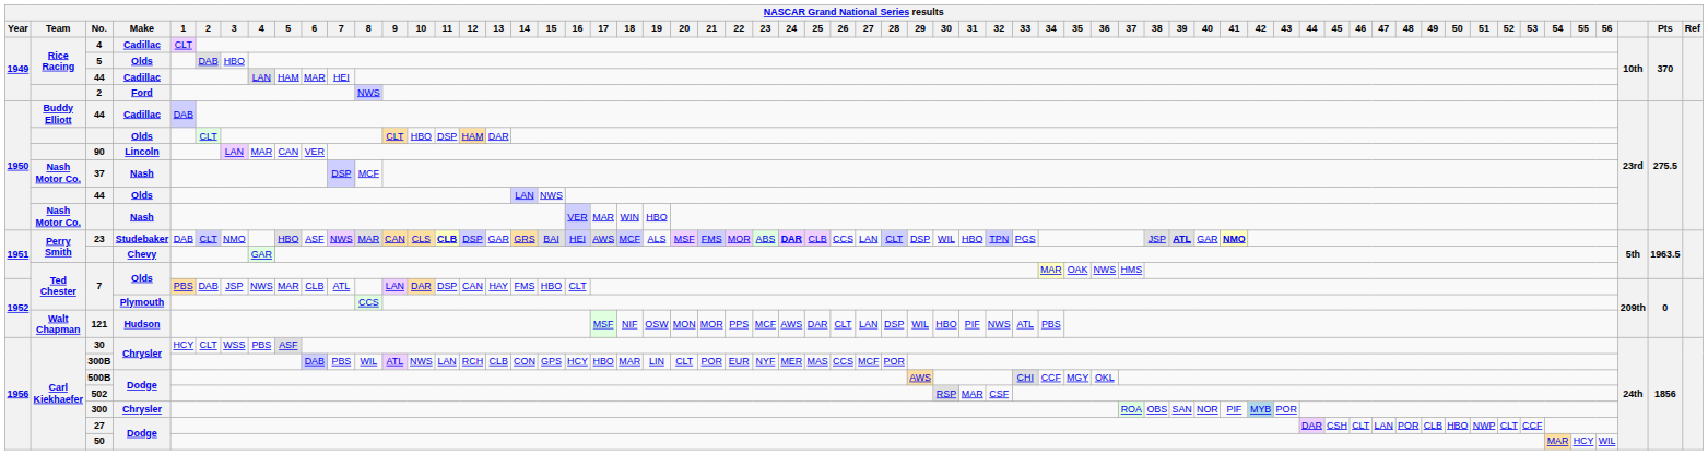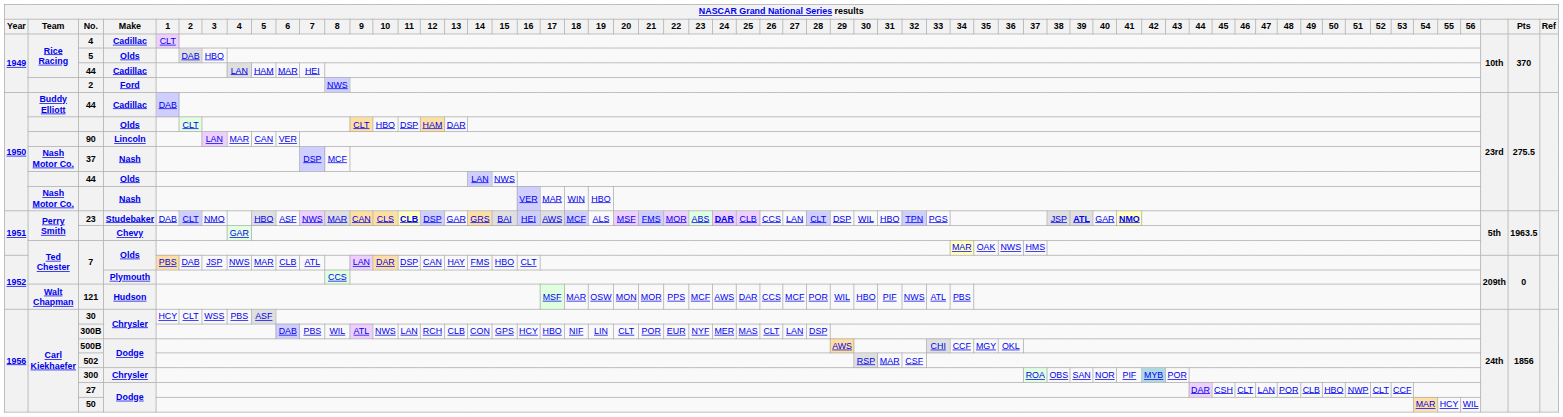 <table class="wikitable" style="text-align:center; font-size:75%">
 <tr>
 <th colspan="68"><a href='#'>NASCAR Grand National Series</a> results</th>
 </tr>
 <tr>
 <th>Year</th>
 <th>Team</th>
 <th>No.</th>
 <th>Make</th>
 <th>1</th>
 <th>2</th>
 <th>3</th>
 <th>4</th>
 <th>5</th>
 <th>6</th>
 <th>7</th>
 <th>8</th>
 <th>9</th>
 <th>10</th>
 <th>11</th>
 <th>12</th>
 <th>13</th>
 <th>14</th>
 <th>15</th>
 <th>16</th>
 <th>17</th>
 <th>18</th>
 <th>19</th>
 <th>20</th>
 <th>21</th>
 <th>22</th>
 <th>23</th>
 <th>24</th>
 <th>25</th>
 <th>26</th>
 <th>27</th>
 <th>28</th>
 <th>29</th>
 <th>30</th>
 <th>31</th>
 <th>32</th>
 <th>33</th>
 <th>34</th>
 <th>35</th>
 <th>36</th>
 <th>37</th>
 <th>38</th>
 <th>39</th>
 <th>40</th>
 <th>41</th>
 <th>42</th>
 <th>43</th>
 <th>44</th>
 <th>45</th>
 <th>46</th>
 <th>47</th>
 <th>48</th>
 <th>49</th>
 <th>50</th>
 <th>51</th>
 <th>52</th>
 <th>53</th>
 <th>54</th>
 <th>55</th>
 <th>56</th>
 <th></th>
 <th>Pts</th>
 <th>Ref</th>
 </tr>
 <tr>
 <th rowspan=4><a href='#'>1949</a></th>
 <th rowspan=3><a href='#'>Rice Racing</a></th>
 <th>4</th>
 <th><a href='#'>Cadillac</a></th>
 <td style="background:#EFCFFF;"><a href='#'>CLT</a><br></td>
 <td colspan=55></td>
 <th rowspan=4>10th</th>
 <th rowspan=4>370</th>
 <th rowspan=4></th>
 </tr>
 <tr>
 <th>5</th>
 <th><a href='#'>Olds</a></th>
 <td></td>
 <td style="background:#DFDFDF;"><a href='#'>DAB</a><br></td>
 <td><a href='#'>HBO</a></td>
 <td colspan=53></td>
 </tr>
 <tr>
 <th>44</th>
 <th><a href='#'>Cadillac</a></th>
 <td colspan=3></td>
 <td style="background:#DFDFDF;"><a href='#'>LAN</a><br></td>
 <td><a href='#'>HAM</a></td>
 <td><a href='#'>MAR</a></td>
 <td><a href='#'>HEI</a></td>
 <td colspan=49></td>
 </tr>
 <tr>
 <th></th>
 <th>2</th>
 <th><a href='#'>Ford</a></th>
 <td colspan=7></td>
 <td style="background:#CFCFFF;"><a href='#'>NWS</a><br></td>
 <td colspan=48></td>
 </tr>
 <tr>
 <th rowspan=6><a href='#'>1950</a></th>
 <th><a href='#'>Buddy Elliott</a></th>
 <th>44</th>
 <th><a href='#'>Cadillac</a></th>
 <td style="background:#CFCFFF;"><a href='#'>DAB</a><br></td>
 <td colspan=55></td>
 <th rowspan=6>23rd</th>
 <th rowspan=6>275.5</th>
 <th rowspan=6></th>
 </tr>
 <tr>
 <th></th>
 <th></th>
 <th><a href='#'>Olds</a></th>
 <td></td>
 <td style="background:#DFFFDF;"><a href='#'>CLT</a><br></td>
 <td colspan=6></td>
 <td style="background:#FFDF9F;"><a href='#'>CLT</a><br></td>
 <td><a href='#'>HBO</a></td>
 <td><a href='#'>DSP</a></td>
 <td style="background:#FFDF9F;"><a href='#'>HAM</a><br></td>
 <td><a href='#'>DAR</a></td>
 <td colspan=43></td>
 </tr>
 <tr>
 <th></th>
 <th>90</th>
 <th><a href='#'>Lincoln</a></th>
 <td colspan=2></td>
 <td style="background:#EFCFFF;"><a href='#'>LAN</a><br></td>
 <td><a href='#'>MAR</a></td>
 <td><a href='#'>CAN</a></td>
 <td><a href='#'>VER</a></td>
 <td colspan=50></td>
 </tr>
 <tr>
 <th><a href='#'>Nash Motor Co.</a></th>
 <th>37</th>
 <th><a href='#'>Nash</a></th>
 <td colspan=6></td>
 <td style="background:#CFCFFF;"><a href='#'>DSP</a><br></td>
 <td><a href='#'>MCF</a></td>
 <td colspan=48></td>
 </tr>
 <tr>
 <th></th>
 <th>44</th>
 <th><a href='#'>Olds</a></th>
 <td colspan=13></td>
 <td style="background:#CFCFFF;"><a href='#'>LAN</a><br></td>
 <td><a href='#'>NWS</a></td>
 <td colspan=41></td>
 </tr>
 <tr>
 <th><a href='#'>Nash Motor Co.</a></th>
 <th></th>
 <th><a href='#'>Nash</a></th>
 <td colspan=15></td>
 <td style="background:#CFCFFF;"><a href='#'>VER</a><br></td>
 <td><a href='#'>MAR</a></td>
 <td><a href='#'>WIN</a></td>
 <td><a href='#'>HBO</a></td>
 <td colspan=37></td>
 </tr>
 <tr>
 <th rowspan=3><a href='#'>1951</a></th>
 <th rowspan=2><a href='#'>Perry Smith</a></th>
 <th>23</th>
 <th><a href='#'>Studebaker</a></th>
 <td><a href='#'>DAB</a></td>
 <td style="background:#CFCFFF;"><a href='#'>CLT</a><br></td>
 <td><a href='#'>NMO</a></td>
 <td></td>
 <td style="background:#DFDFDF;"><a href='#'>HBO</a><br></td>
 <td><a href='#'>ASF</a></td>
 <td style="background:#EFCFFF;"><a href='#'>NWS</a><br></td>
 <td style="background:#DFDFDF;"><a href='#'>MAR</a><br></td>
 <td style="background:#FFDF9F;"><a href='#'>CAN</a><br></td>
 <td style="background:#FFDF9F;"><a href='#'>CLS</a><br></td>
 <td style="background:#FFFFBF;"><strong><a href='#'>CLB</a></strong><br></td>
 <td style="background:#CFCFFF;"><a href='#'>DSP</a><br></td>
 <td><a href='#'>GAR</a></td>
 <td style="background:#FFDF9F;"><a href='#'>GRS</a><br></td>
 <td style="background:#DFDFDF;"><a href='#'>BAI</a><br></td>
 <td style="background:#CFCFFF;"><a href='#'>HEI</a><br></td>
 <td style="background:#DFDFDF;"><a href='#'>AWS</a><br></td>
 <td style="background:#CFCFFF;"><a href='#'>MCF</a><br></td>
 <td><a href='#'>ALS</a></td>
 <td style="background:#EFCFFF;"><a href='#'>MSF</a><br></td>
 <td style="background:#CFCFFF;"><a href='#'>FMS</a><br></td>
 <td style="background:#EFCFFF;"><a href='#'>MOR</a><br></td>
 <td style="background:#DFFFDF;"><a href='#'>ABS</a><br></td>
 <td style="background:#EFCFFF;"><strong><a href='#'>DAR</a></strong><br></td>
 <td style="background:#EFCFFF;"><a href='#'>CLB</a><br></td>
 <td><a href='#'>CCS</a></td>
 <td><a href='#'>LAN</a></td>
 <td style="background:#CFCFFF;"><a href='#'>CLT</a><br></td>
 <td><a href='#'>DSP</a></td>
 <td><a href='#'>WIL</a></td>
 <td><a href='#'>HBO</a></td>
 <td style="background:#CFCFFF;"><a href='#'>TPN</a><br></td>
 <td><a href='#'>PGS</a></td>
 <td colspan=4></td>
 <td style="background:#DFDFDF;"><a href='#'>JSP</a><br></td>
 <td style="background:#DFDFDF;"><strong><a href='#'>ATL</a></strong><br></td>
 <td><a href='#'>GAR</a></td>
 <td style="background:#FFFFBF;"><strong><a href='#'>NMO</a></strong><br></td>
 <td colspan=15></td>
 <th rowspan=3>5th</th>
 <th rowspan=3>1963.5</th>
 <th rowspan=3></th>
 </tr>
 <tr>
 <th></th>
 <th><a href='#'>Chevy</a></th>
 <td colspan=3></td>
 <td style="background:#DFFFDF;"><a href='#'>GAR</a><br></td>
 <td colspan=52></td>
 </tr>
 <tr>
 <th rowspan=3><a href='#'>Ted Chester</a></th>
 <th rowspan=3>7</th>
 <th rowspan=2><a href='#'>Olds</a></th>
 <td colspan=33></td>
 <td style="background:#FFFFBF;"><a href='#'>MAR</a><br></td>
 <td><a href='#'>OAK</a></td>
 <td><a href='#'>NWS</a></td>
 <td><a href='#'>HMS</a></td>
 <td colspan=19></td>
 </tr>
 <tr>
 <th rowspan=3><a href='#'>1952</a></th>
 <td style="background:#FFDF9F;"><a href='#'>PBS</a><br></td>
 <td><a href='#'>DAB</a></td>
 <td><a href='#'>JSP</a></td>
 <td><a href='#'>NWS</a></td>
 <td><a href='#'>MAR</a></td>
 <td><a href='#'>CLB</a></td>
 <td><a href='#'>ATL</a></td>
 <td></td>
 <td style="background:#EFCFFF;"><a href='#'>LAN</a><br></td>
 <td style="background:#FFDF9F;"><a href='#'>DAR</a><br></td>
 <td><a href='#'>DSP</a></td>
 <td><a href='#'>CAN</a></td>
 <td><a href='#'>HAY</a></td>
 <td><a href='#'>FMS</a></td>
 <td><a href='#'>HBO</a></td>
 <td><a href='#'>CLT</a></td>
 <td colspan=40></td>
 <th rowspan=3>209th</th>
 <th rowspan=3>0</th>
 <th rowspan=3></th>
 </tr>
 <tr>
 <th><a href='#'>Plymouth</a></th>
 <td colspan=7></td>
 <td style="background:#DFFFDF;"><a href='#'>CCS</a><br></td>
 <td colspan=48></td>
 </tr>
 <tr>
 <th><a href='#'>Walt Chapman</a></th>
 <th>121</th>
 <th><a href='#'>Hudson</a></th>
 <td colspan=16></td>
 <td style="background:#DFFFDF;"><a href='#'>MSF</a><br></td>
-<td><a href='#'>NIF</a></td>
+<td><a href='#'>MAR</a></td>
 <td><a href='#'>OSW</a></td>
 <td><a href='#'>MON</a></td>
 <td><a href='#'>MOR</a></td>
 <td><a href='#'>PPS</a></td>
 <td><a href='#'>MCF</a></td>
 <td><a href='#'>AWS</a></td>
 <td><a href='#'>DAR</a></td>
-<td><a href='#'>CLT</a></td>
-<td><a href='#'>LAN</a></td>
-<td><a href='#'>DSP</a></td>
+<td><a href='#'>CCS</a></td>
+<td><a href='#'>MCF</a></td>
+<td><a href='#'>POR</a></td>
 <td><a href='#'>WIL</a></td>
 <td><a href='#'>HBO</a></td>
 <td><a href='#'>PIF</a></td>
 <td><a href='#'>NWS</a></td>
 <td><a href='#'>ATL</a></td>
 <td><a href='#'>PBS</a></td>
 <td colspan=22></td>
 </tr>
 <tr>
 <th rowspan=7><a href='#'>1956</a></th>
 <th rowspan=7><a href='#'>Carl Kiekhaefer</a></th>
 <th>30</th>
 <th rowspan=2><a href='#'>Chrysler</a></th>
 <td><a href='#'>HCY</a></td>
 <td><a href='#'>CLT</a></td>
 <td><a href='#'>WSS</a></td>
 <td><a href='#'>PBS</a></td>
 <td style="background:#DFDFDF;"><a href='#'>ASF</a><br></td>
 <td colspan=51></td>
 <th rowspan=7>24th</th>
 <th rowspan=7>1856</th>
 <th rowspan=7></th>
 </tr>
 <tr>
 <th>300B</th>
 <td colspan=5></td>
 <td style="background:#CFCFFF;"><a href='#'>DAB</a><br></td>
 <td><a href='#'>PBS</a></td>
 <td><a href='#'>WIL</a></td>
 <td style="background:#EFCFFF;"><a href='#'>ATL</a><br></td>
 <td><a href='#'>NWS</a></td>
 <td><a href='#'>LAN</a></td>
 <td><a href='#'>RCH</a></td>
 <td><a href='#'>CLB</a></td>
 <td><a href='#'>CON</a></td>
 <td><a href='#'>GPS</a></td>
 <td><a href='#'>HCY</a></td>
 <td><a href='#'>HBO</a></td>
-<td><a href='#'>MAR</a></td>
+<td><a href='#'>NIF</a></td>
 <td><a href='#'>LIN</a></td>
 <td><a href='#'>CLT</a></td>
 <td><a href='#'>POR</a></td>
 <td><a href='#'>EUR</a></td>
 <td><a href='#'>NYF</a></td>
 <td><a href='#'>MER</a></td>
 <td><a href='#'>MAS</a></td>
-<td><a href='#'>CCS</a></td>
-<td><a href='#'>MCF</a></td>
-<td><a href='#'>POR</a></td>
+<td><a href='#'>CLT</a></td>
+<td><a href='#'>LAN</a></td>
+<td><a href='#'>DSP</a></td>
 <td colspan=28></td>
 </tr>
 <tr>
 <th>500B</th>
 <th rowspan=2><a href='#'>Dodge</a></th>
 <td colspan=28></td>
 <td style="background:#FFDF9F;"><a href='#'>AWS</a><br></td>
 <td colspan=3></td>
 <td style="background:#DFDFDF;"><a href='#'>CHI</a><br></td>
 <td><a href='#'>CCF</a></td>
 <td><a href='#'>MGY</a></td>
 <td><a href='#'>OKL</a></td>
 <td colspan=20></td>
 </tr>
 <tr>
 <th>502</th>
 <td colspan=29></td>
 <td style="background:#DFDFDF;"><a href='#'>RSP</a><br></td>
 <td><a href='#'>MAR</a></td>
 <td><a href='#'>CSF</a></td>
 <td colspan=24></td>
 </tr>
 <tr>
 <th>300</th>
 <th><a href='#'>Chrysler</a></th>
 <td colspan=36></td>
 <td style="background:#DFFFDF;"><a href='#'>ROA</a><br></td>
 <td><a href='#'>OBS</a></td>
 <td><a href='#'>SAN</a></td>
 <td><a href='#'>NOR</a></td>
 <td><a href='#'>PIF</a></td>
 <td style="background: lightblue;"><a href='#'>MYB</a></td>
 <td><a href='#'>POR</a></td>
 <td colspan=13></td>
 </tr>
 <tr>
 <th>27</th>
 <th rowspan=2><a href='#'>Dodge</a></th>
 <td colspan=43></td>
 <td style="background:#EFCFFF;"><a href='#'>DAR</a><br></td>
 <td><a href='#'>CSH</a></td>
 <td><a href='#'>CLT</a></td>
 <td><a href='#'>LAN</a></td>
 <td><a href='#'>POR</a></td>
 <td><a href='#'>CLB</a></td>
 <td><a href='#'>HBO</a></td>
 <td><a href='#'>NWP</a></td>
 <td><a href='#'>CLT</a></td>
 <td><a href='#'>CCF</a></td>
 <td colspan=3></td>
 </tr>
 <tr>
 <th>50</th>
 <td colspan=53></td>
 <td style="background:#FFDF9F;"><a href='#'>MAR</a><br></td>
 <td><a href='#'>HCY</a></td>
 <td><a href='#'>WIL</a></td>
 </tr>
 </table>
